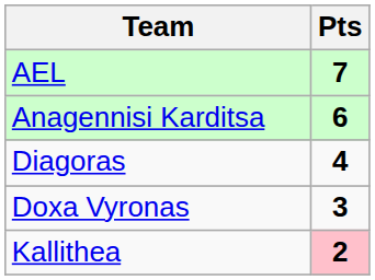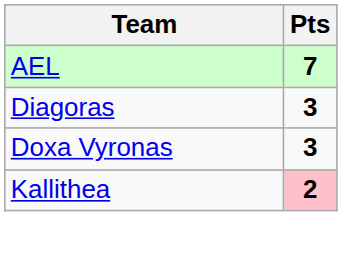 <table class="wikitable" style="text-align: center;">
 <tr>
 <th width=165>Team</th>
 <th width=20>Pts</th>
 </tr>
 <tr bgcolor="#ccffcc">
 <td align=left><a href='#'>AEL</a></td>
 <td><strong>7</strong></td>
 </tr>
-<tr bgcolor="#ccffcc">
-<td align=left><a href='#'>Anagennisi Karditsa</a></td>
-<td><strong>6</strong></td>
-</tr>
 <tr>
 <td align=left><a href='#'>Diagoras</a></td>
-<td><strong>4</strong></td>
+<td><strong>3</strong></td>
 </tr>
 <tr>
 <td align=left><a href='#'>Doxa Vyronas</a></td>
 <td><strong>3</strong></td>
 </tr>
 <tr>
 <td align=left><a href='#'>Kallithea</a></td>
 <td style="background: pink;"><strong>2</strong></td>
 </tr>
 </table>
